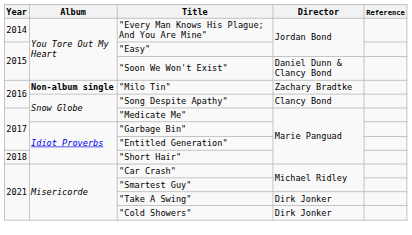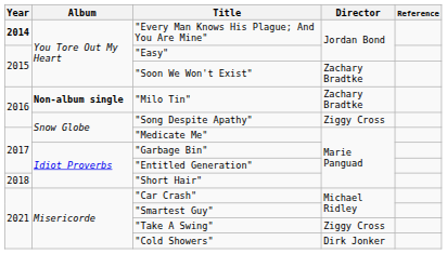 <table class="wikitable">
 <tr>
 <th valign="top">Year</th>
 <th valign="top">Album</th>
 <th valign="top">Title</th>
 <th valign="top">Director</th>
 <th valign="top"><small>Reference</small></th>
 </tr>
 <tr>
-<td>2014</td>
+<td><strong>2014</strong></td>
 <td rowspan="3"><em>You Tore Out My Heart</em></td>
 <td>"Every Man Knows His Plague; And You Are Mine"</td>
 <td rowspan="2">Jordan Bond</td>
 <td align=center></td>
 </tr>
 <tr>
 <td rowspan="2">2015</td>
 <td>"Easy"</td>
 <td align=center></td>
 </tr>
 <tr>
 <td>"Soon We Won't Exist"</td>
-<td>Daniel Dunn & Clancy Bond</td>
+<td>Zachary Bradtke</td>
 <td align=center></td>
 </tr>
 <tr>
 <td rowspan="2">2016</td>
 <td><strong>Non-album single</strong></td>
 <td>"Milo Tin"</td>
 <td>Zachary Bradtke</td>
 <td align=center></td>
 </tr>
 <tr>
 <td rowspan="2"><em>Snow Globe</em></td>
 <td>"Song Despite Apathy"</td>
-<td>Clancy Bond</td>
+<td>Ziggy Cross</td>
 <td align=center></td>
 </tr>
 <tr>
 <td rowspan="3">2017</td>
 <td>"Medicate Me"</td>
 <td rowspan="4">Marie Panguad</td>
 <td align=center></td>
 </tr>
 <tr>
 <td rowspan="3"><em><a href='#'>Idiot Proverbs</a></em></td>
 <td>"Garbage Bin"</td>
 <td align=center></td>
 </tr>
 <tr>
 <td>"Entitled Generation"</td>
 <td align=center></td>
 </tr>
 <tr>
 <td>2018</td>
 <td>"Short Hair"</td>
 <td align=center></td>
 </tr>
 <tr>
 <td rowspan="4">2021</td>
 <td rowspan="4"><em>Misericorde</em></td>
 <td>"Car Crash"</td>
 <td rowspan="2">Michael Ridley</td>
 <td align=center></td>
 </tr>
 <tr>
 <td>"Smartest Guy"</td>
 <td align=center></td>
 </tr>
 <tr>
 <td>"Take A Swing"</td>
-<td>Dirk Jonker</td>
+<td>Ziggy Cross</td>
 <td align=center></td>
 </tr>
 <tr>
 <td>"Cold Showers"</td>
 <td>Dirk Jonker</td>
 <td align=center></td>
 </tr>
 </table>
